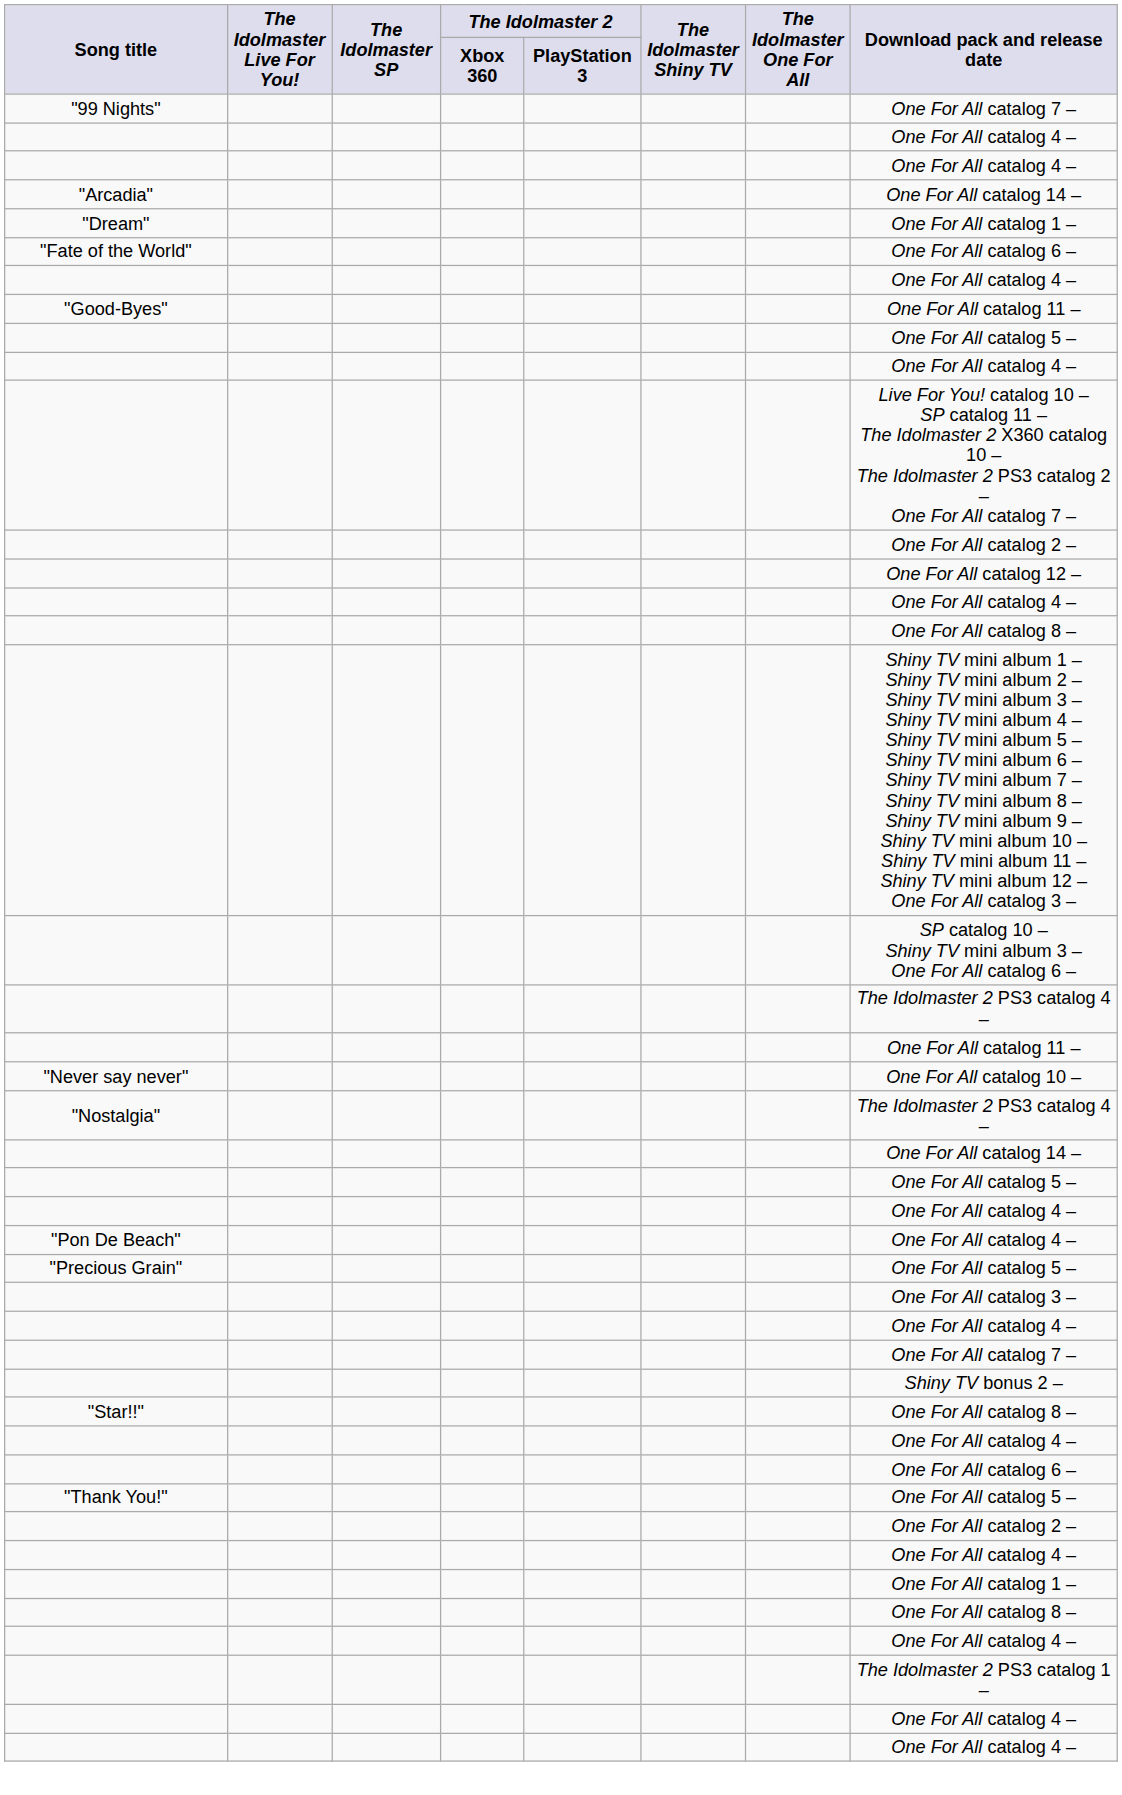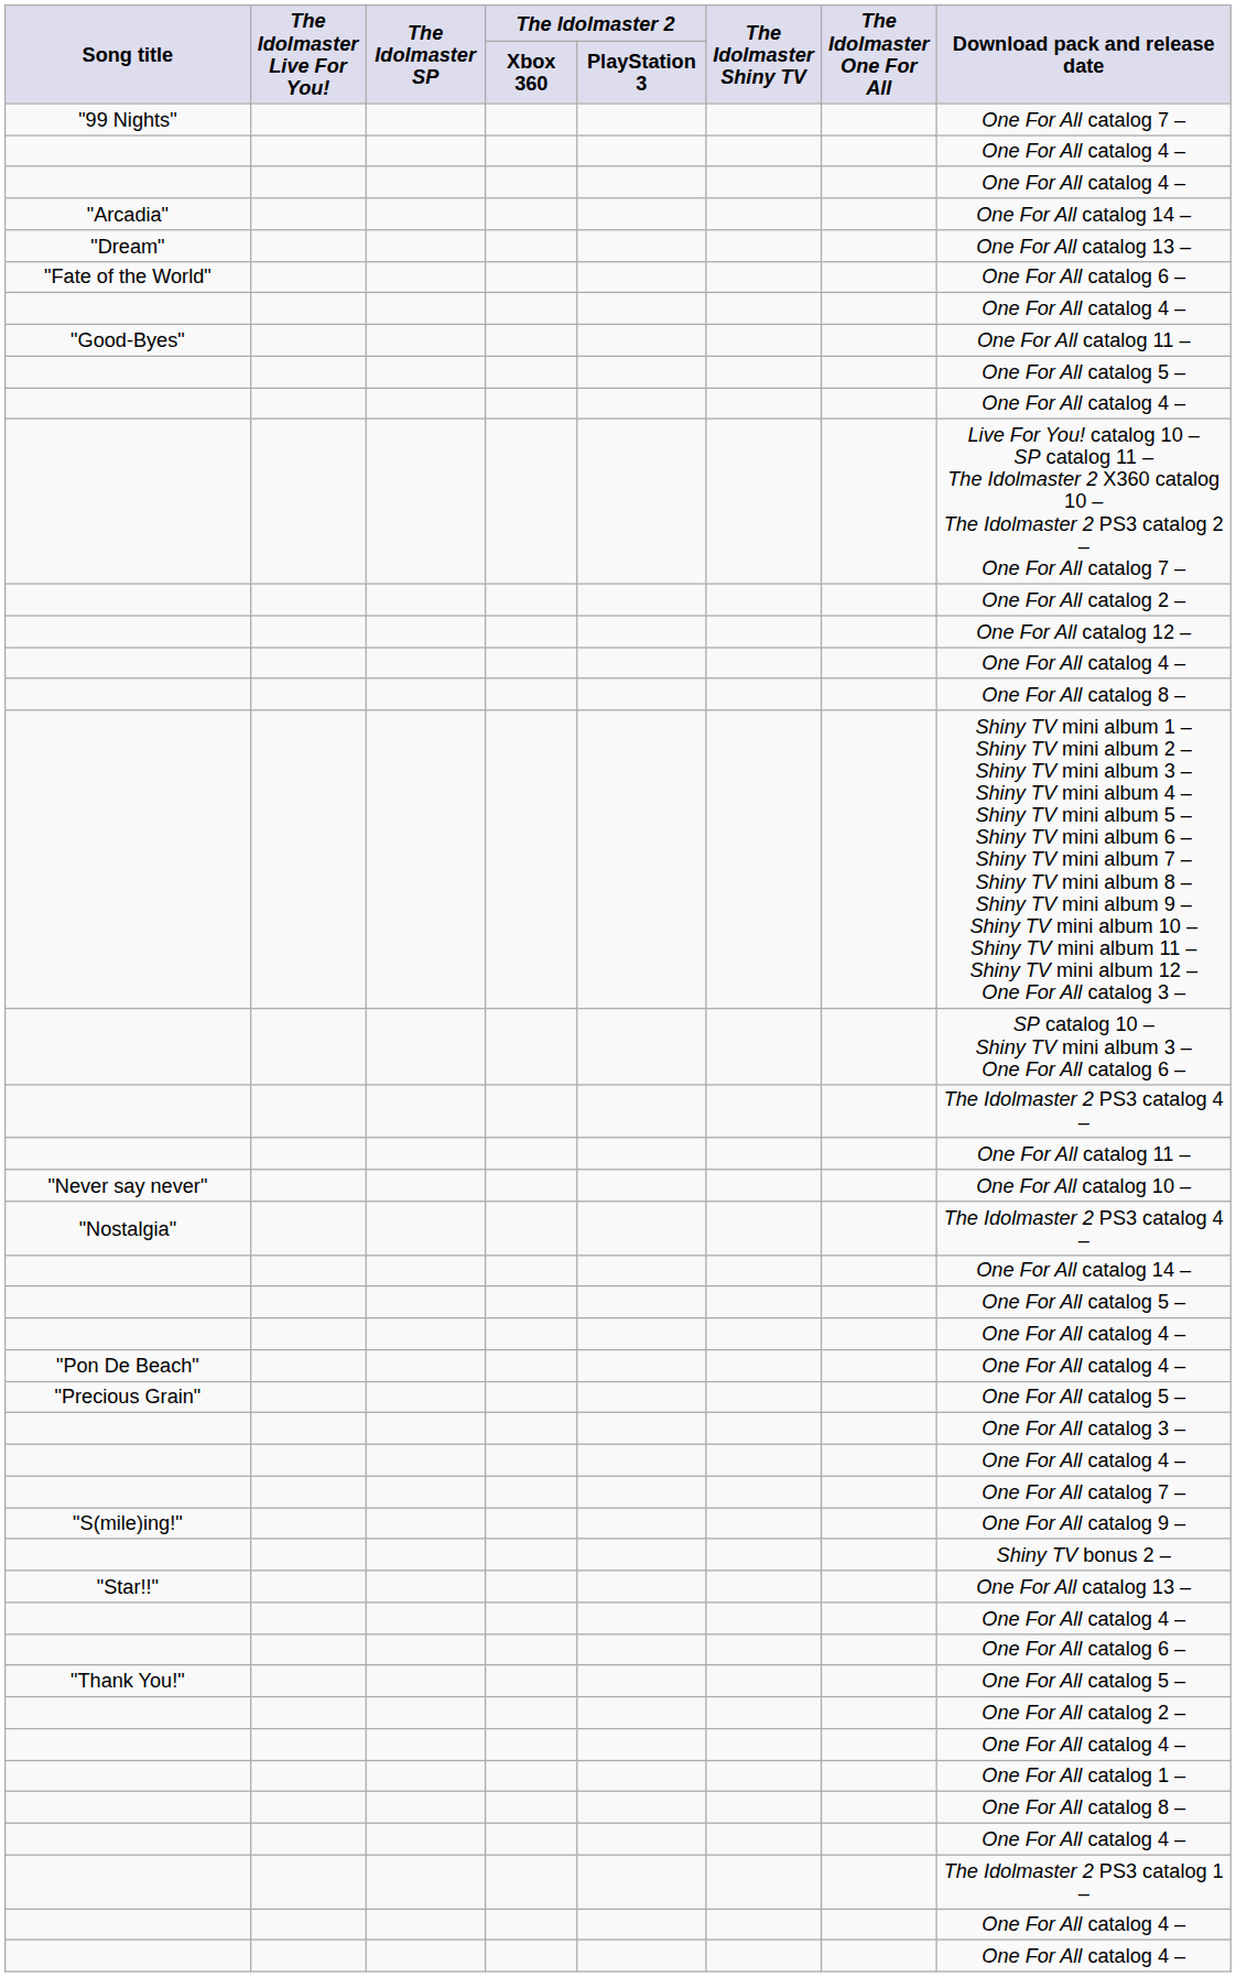 <table class="wikitable sortable" align="center" cellpadding="3" style="font-size:90%; text-align:center; width:100%; margin:0">
 <tr>
 <th style="background:#ddddee;" width=20%; rowspan="2">Song title</th>
 <th style="background:#ddddee;" rowspan="2"><em>The Idolmaster<br>Live For You!</em></th>
 <th style="background:#ddddee;" rowspan="2"><em>The Idolmaster SP</em></th>
 <th style="background:#ddddee;" width=18%; colspan="2"><em>The Idolmaster 2</em></th>
 <th style="background:#ddddee;" rowspan="2"><em>The Idolmaster<br>Shiny TV</em></th>
 <th style="background:#ddddee;" rowspan="2"><em>The Idolmaster<br>One For All</em></th>
 <th style="background:#ddddee;" width=24%; rowspan="2">Download pack and release date</th>
 </tr>
 <tr>
 <th style="background:#ddddee;">Xbox 360</th>
 <th style="background:#ddddee;">PlayStation 3</th>
 </tr>
 <tr>
 <td>"99 Nights"</td>
 <td></td>
 <td></td>
 <td></td>
 <td></td>
 <td></td>
 <td></td>
 <td><em>One For All</em> catalog 7 – </td>
 </tr>
 <tr>
 <td></td>
 <td></td>
 <td></td>
 <td></td>
 <td></td>
 <td></td>
 <td></td>
 <td><em>One For All</em> catalog 4 – </td>
 </tr>
 <tr>
 <td></td>
 <td></td>
 <td></td>
 <td></td>
 <td></td>
 <td></td>
 <td></td>
 <td><em>One For All</em> catalog 4 – </td>
 </tr>
 <tr>
 <td>"Arcadia"</td>
 <td></td>
 <td></td>
 <td></td>
 <td></td>
 <td></td>
 <td></td>
 <td><em>One For All</em> catalog 14 – </td>
 </tr>
 <tr>
 <td>"Dream"</td>
 <td></td>
 <td></td>
 <td></td>
 <td></td>
 <td></td>
 <td></td>
-<td><em>One For All</em> catalog 1 – </td>
+<td><em>One For All</em> catalog 13 – </td>
 </tr>
 <tr>
 <td>"Fate of the World"</td>
 <td></td>
 <td></td>
 <td></td>
 <td></td>
 <td></td>
 <td></td>
 <td><em>One For All</em> catalog 6 – </td>
 </tr>
 <tr>
 <td></td>
 <td></td>
 <td></td>
 <td></td>
 <td></td>
 <td></td>
 <td></td>
 <td><em>One For All</em> catalog 4 – </td>
 </tr>
 <tr>
 <td>"Good-Byes"</td>
 <td></td>
 <td></td>
 <td></td>
 <td></td>
 <td></td>
 <td></td>
 <td><em>One For All</em> catalog 11 – </td>
 </tr>
 <tr>
 <td></td>
 <td></td>
 <td></td>
 <td></td>
 <td></td>
 <td></td>
 <td></td>
 <td><em>One For All</em> catalog 5 – </td>
 </tr>
 <tr>
 <td></td>
 <td></td>
 <td></td>
 <td></td>
 <td></td>
 <td></td>
 <td></td>
 <td><em>One For All</em> catalog 4 – </td>
 </tr>
 <tr>
 <td></td>
 <td></td>
 <td></td>
 <td></td>
 <td></td>
 <td></td>
 <td></td>
 <td><em>Live For You!</em> catalog 10 – <br><em>SP</em> catalog 11 – <br><em>The Idolmaster 2</em> X360 catalog 10 – <br><em>The Idolmaster 2</em> PS3 catalog 2 – <br><em>One For All</em> catalog 7 – </td>
 </tr>
 <tr>
 <td></td>
 <td></td>
 <td></td>
 <td></td>
 <td></td>
 <td></td>
 <td></td>
 <td><em>One For All</em> catalog 2 – </td>
 </tr>
 <tr>
 <td></td>
 <td></td>
 <td></td>
 <td></td>
 <td></td>
 <td></td>
 <td></td>
 <td><em>One For All</em> catalog 12 – </td>
 </tr>
 <tr>
 <td></td>
 <td></td>
 <td></td>
 <td></td>
 <td></td>
 <td></td>
 <td></td>
 <td><em>One For All</em> catalog 4 – </td>
 </tr>
 <tr>
 <td></td>
 <td></td>
 <td></td>
 <td></td>
 <td></td>
 <td></td>
 <td></td>
 <td><em>One For All</em> catalog 8 – </td>
 </tr>
 <tr>
 <td></td>
 <td></td>
 <td></td>
 <td></td>
 <td></td>
 <td></td>
 <td></td>
 <td><em>Shiny TV</em> mini album 1 – <br><em>Shiny TV</em> mini album 2 – <br><em>Shiny TV</em> mini album 3 – <br><em>Shiny TV</em> mini album 4 – <br><em>Shiny TV</em> mini album 5 – <br><em>Shiny TV</em> mini album 6 – <br><em>Shiny TV</em> mini album 7 – <br><em>Shiny TV</em> mini album 8 – <br><em>Shiny TV</em> mini album 9 – <br><em>Shiny TV</em> mini album 10 – <br><em>Shiny TV</em> mini album 11 – <br><em>Shiny TV</em> mini album 12 – <br><em>One For All</em> catalog 3 – </td>
 </tr>
 <tr>
 <td></td>
 <td></td>
 <td></td>
 <td></td>
 <td></td>
 <td></td>
 <td></td>
 <td><em>SP</em> catalog 10 – <br><em>Shiny TV</em> mini album 3 – <br><em>One For All</em> catalog 6 – </td>
 </tr>
 <tr>
 <td></td>
 <td></td>
 <td></td>
 <td></td>
 <td></td>
 <td></td>
 <td></td>
 <td><em>The Idolmaster 2</em> PS3 catalog 4 – </td>
 </tr>
 <tr>
 <td></td>
 <td></td>
 <td></td>
 <td></td>
 <td></td>
 <td></td>
 <td></td>
 <td><em>One For All</em> catalog 11 – </td>
 </tr>
 <tr>
 <td>"Never say never"</td>
 <td></td>
 <td></td>
 <td></td>
 <td></td>
 <td></td>
 <td></td>
 <td><em>One For All</em> catalog 10 – </td>
 </tr>
 <tr>
 <td>"Nostalgia"</td>
 <td></td>
 <td></td>
 <td></td>
 <td></td>
 <td></td>
 <td></td>
 <td><em>The Idolmaster 2</em> PS3 catalog 4 – </td>
 </tr>
 <tr>
 <td></td>
 <td></td>
 <td></td>
 <td></td>
 <td></td>
 <td></td>
 <td></td>
 <td><em>One For All</em> catalog 14 – </td>
 </tr>
 <tr>
 <td></td>
 <td></td>
 <td></td>
 <td></td>
 <td></td>
 <td></td>
 <td></td>
 <td><em>One For All</em> catalog 5 – </td>
 </tr>
 <tr>
 <td></td>
 <td></td>
 <td></td>
 <td></td>
 <td></td>
 <td></td>
 <td></td>
 <td><em>One For All</em> catalog 4 – </td>
 </tr>
 <tr>
 <td>"Pon De Beach"</td>
 <td></td>
 <td></td>
 <td></td>
 <td></td>
 <td></td>
 <td></td>
 <td><em>One For All</em> catalog 4 – </td>
 </tr>
 <tr>
 <td>"Precious Grain"</td>
 <td></td>
 <td></td>
 <td></td>
 <td></td>
 <td></td>
 <td></td>
 <td><em>One For All</em> catalog 5 – </td>
 </tr>
 <tr>
 <td></td>
 <td></td>
 <td></td>
 <td></td>
 <td></td>
 <td></td>
 <td></td>
 <td><em>One For All</em> catalog 3 – </td>
 </tr>
 <tr>
 <td></td>
 <td></td>
 <td></td>
 <td></td>
 <td></td>
 <td></td>
 <td></td>
 <td><em>One For All</em> catalog 4 – </td>
 </tr>
 <tr>
 <td></td>
 <td></td>
 <td></td>
 <td></td>
 <td></td>
 <td></td>
 <td></td>
 <td><em>One For All</em> catalog 7 – </td>
 </tr>
 <tr>
+<td>"S(mile)ing!"</td>
+<td></td>
+<td></td>
+<td></td>
+<td></td>
+<td></td>
+<td></td>
+<td><em>One For All</em> catalog 9 – </td>
+</tr>
+<tr>
 <td></td>
 <td></td>
 <td></td>
 <td></td>
 <td></td>
 <td></td>
 <td></td>
 <td><em>Shiny TV</em> bonus 2 – </td>
 </tr>
 <tr>
 <td>"Star!!"</td>
 <td></td>
 <td></td>
 <td></td>
 <td></td>
 <td></td>
 <td></td>
-<td><em>One For All</em> catalog 8 – </td>
+<td><em>One For All</em> catalog 13 – </td>
 </tr>
 <tr>
 <td></td>
 <td></td>
 <td></td>
 <td></td>
 <td></td>
 <td></td>
 <td></td>
 <td><em>One For All</em> catalog 4 – </td>
 </tr>
 <tr>
 <td></td>
 <td></td>
 <td></td>
 <td></td>
 <td></td>
 <td></td>
 <td></td>
 <td><em>One For All</em> catalog 6 – </td>
 </tr>
 <tr>
 <td>"Thank You!"</td>
 <td></td>
 <td></td>
 <td></td>
 <td></td>
 <td></td>
 <td></td>
 <td><em>One For All</em> catalog 5 – </td>
 </tr>
 <tr>
 <td></td>
 <td></td>
 <td></td>
 <td></td>
 <td></td>
 <td></td>
 <td></td>
 <td><em>One For All</em> catalog 2 – </td>
 </tr>
 <tr>
 <td></td>
 <td></td>
 <td></td>
 <td></td>
 <td></td>
 <td></td>
 <td></td>
 <td><em>One For All</em> catalog 4 – </td>
 </tr>
 <tr>
 <td></td>
 <td></td>
 <td></td>
 <td></td>
 <td></td>
 <td></td>
 <td></td>
 <td><em>One For All</em> catalog 1 – </td>
 </tr>
 <tr>
 <td></td>
 <td></td>
 <td></td>
 <td></td>
 <td></td>
 <td></td>
 <td></td>
 <td><em>One For All</em> catalog 8 – </td>
 </tr>
 <tr>
 <td></td>
 <td></td>
 <td></td>
 <td></td>
 <td></td>
 <td></td>
 <td></td>
 <td><em>One For All</em> catalog 4 – </td>
 </tr>
 <tr>
 <td></td>
 <td></td>
 <td></td>
 <td></td>
 <td></td>
 <td></td>
 <td></td>
 <td><em>The Idolmaster 2</em> PS3 catalog 1 – </td>
 </tr>
 <tr>
 <td></td>
 <td></td>
 <td></td>
 <td></td>
 <td></td>
 <td></td>
 <td></td>
 <td><em>One For All</em> catalog 4 – </td>
 </tr>
 <tr>
 <td></td>
 <td></td>
 <td></td>
 <td></td>
 <td></td>
 <td></td>
 <td></td>
 <td><em>One For All</em> catalog 4 – </td>
 </tr>
 </table>
